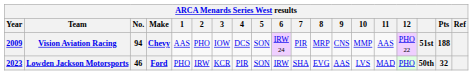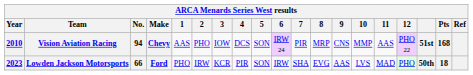 <table class="wikitable" style="text-align:center; font-size:75%">
 <tr>
 <th colspan=23><a href='#'>ARCA Menards Series West</a> results</th>
 </tr>
 <tr>
 <th>Year</th>
 <th>Team</th>
 <th>No.</th>
 <th>Make</th>
 <th>1</th>
 <th>2</th>
 <th>3</th>
 <th>4</th>
 <th>5</th>
 <th>6</th>
 <th>7</th>
 <th>8</th>
 <th>9</th>
 <th>10</th>
 <th>11</th>
 <th>12</th>
 <th></th>
 <th>Pts</th>
 <th>Ref</th>
 </tr>
 <tr>
-<th><a href='#'>2009</a></th>
+<th><a href='#'>2010</a></th>
 <th><a href='#'>Vision Aviation Racing</a></th>
 <th>94</th>
 <th><a href='#'>Chevy</a></th>
 <td><a href='#'>AAS</a></td>
 <td><a href='#'>PHO</a></td>
 <td><a href='#'>IOW</a></td>
 <td><a href='#'>DCS</a></td>
 <td><a href='#'>SON</a></td>
 <td style="background:#EFCFFF;"><a href='#'>IRW</a><br><small>24</small></td>
 <td><a href='#'>PIR</a></td>
 <td><a href='#'>MRP</a></td>
 <td><a href='#'>CNS</a></td>
 <td><a href='#'>MMP</a></td>
 <td><a href='#'>AAS</a></td>
 <td style="background:#EFCFFF;"><a href='#'>PHO</a><br><small>22</small></td>
 <th>51st</th>
-<th>188</th>
+<th>168</th>
 <th></th>
 </tr>
 <tr>
 <th><a href='#'>2023</a></th>
 <th><a href='#'>Lowden Jackson Motorsports</a></th>
-<th>46</th>
+<th>66</th>
 <th><a href='#'>Ford</a></th>
 <td><a href='#'>PHO</a></td>
 <td><a href='#'>IRW</a></td>
 <td><a href='#'>KCR</a></td>
 <td><a href='#'>PIR</a></td>
 <td><a href='#'>SON</a></td>
 <td><a href='#'>IRW</a></td>
 <td><a href='#'>SHA</a></td>
 <td><a href='#'>EVG</a></td>
 <td><a href='#'>AAS</a></td>
 <td><a href='#'>LVS</a></td>
 <td><a href='#'>MAD</a></td>
 <td style="background:#DFFFDF;"><a href='#'>PHO</a><br></td>
 <th>50th</th>
-<th>32</th>
+<th>18</th>
 <th></th>
 </tr>
 </table>
